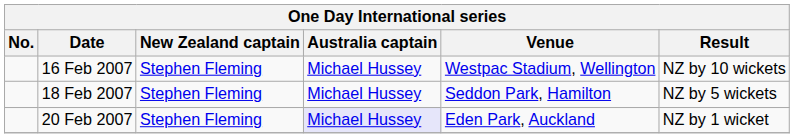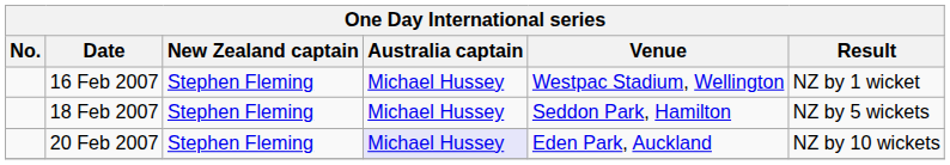 <table class="wikitable">
 <tr>
 <th colspan="6">One Day International series</th>
 </tr>
 <tr>
 <th>No.</th>
 <th>Date</th>
 <th>New Zealand captain</th>
 <th>Australia captain</th>
 <th>Venue</th>
 <th>Result</th>
 </tr>
 <tr>
 <td></td>
 <td>16 Feb 2007</td>
 <td><a href='#'>Stephen Fleming</a></td>
 <td><a href='#'>Michael Hussey</a></td>
 <td><a href='#'>Westpac Stadium</a>, <a href='#'>Wellington</a></td>
-<td>NZ by 10 wickets</td>
+<td>NZ by 1 wicket</td>
 </tr>
 <tr>
 <td></td>
 <td>18 Feb 2007</td>
 <td><a href='#'>Stephen Fleming</a></td>
 <td><a href='#'>Michael Hussey</a></td>
 <td><a href='#'>Seddon Park</a>, <a href='#'>Hamilton</a></td>
 <td>NZ by 5 wickets</td>
 </tr>
 <tr>
 <td></td>
 <td>20 Feb 2007</td>
 <td><a href='#'>Stephen Fleming</a></td>
 <td style="background: lavender;"><a href='#'>Michael Hussey</a></td>
 <td><a href='#'>Eden Park</a>, <a href='#'>Auckland</a></td>
-<td>NZ by 1 wicket</td>
+<td>NZ by 10 wickets</td>
 </tr>
 <tr>
 </tr>
 </table>
